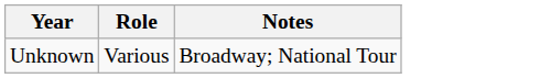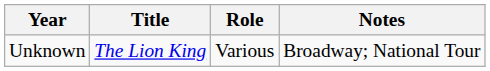 <table class="wikitable">
 <tr>
 <th>Year</th>
+<th>Title</th>
 <th>Role</th>
 <th>Notes</th>
 </tr>
 <tr>
 <td>Unknown</td>
+<td><em><a href='#'>The Lion King</a></em></td>
 <td>Various</td>
 <td>Broadway; National Tour</td>
 </tr>
 </table>
